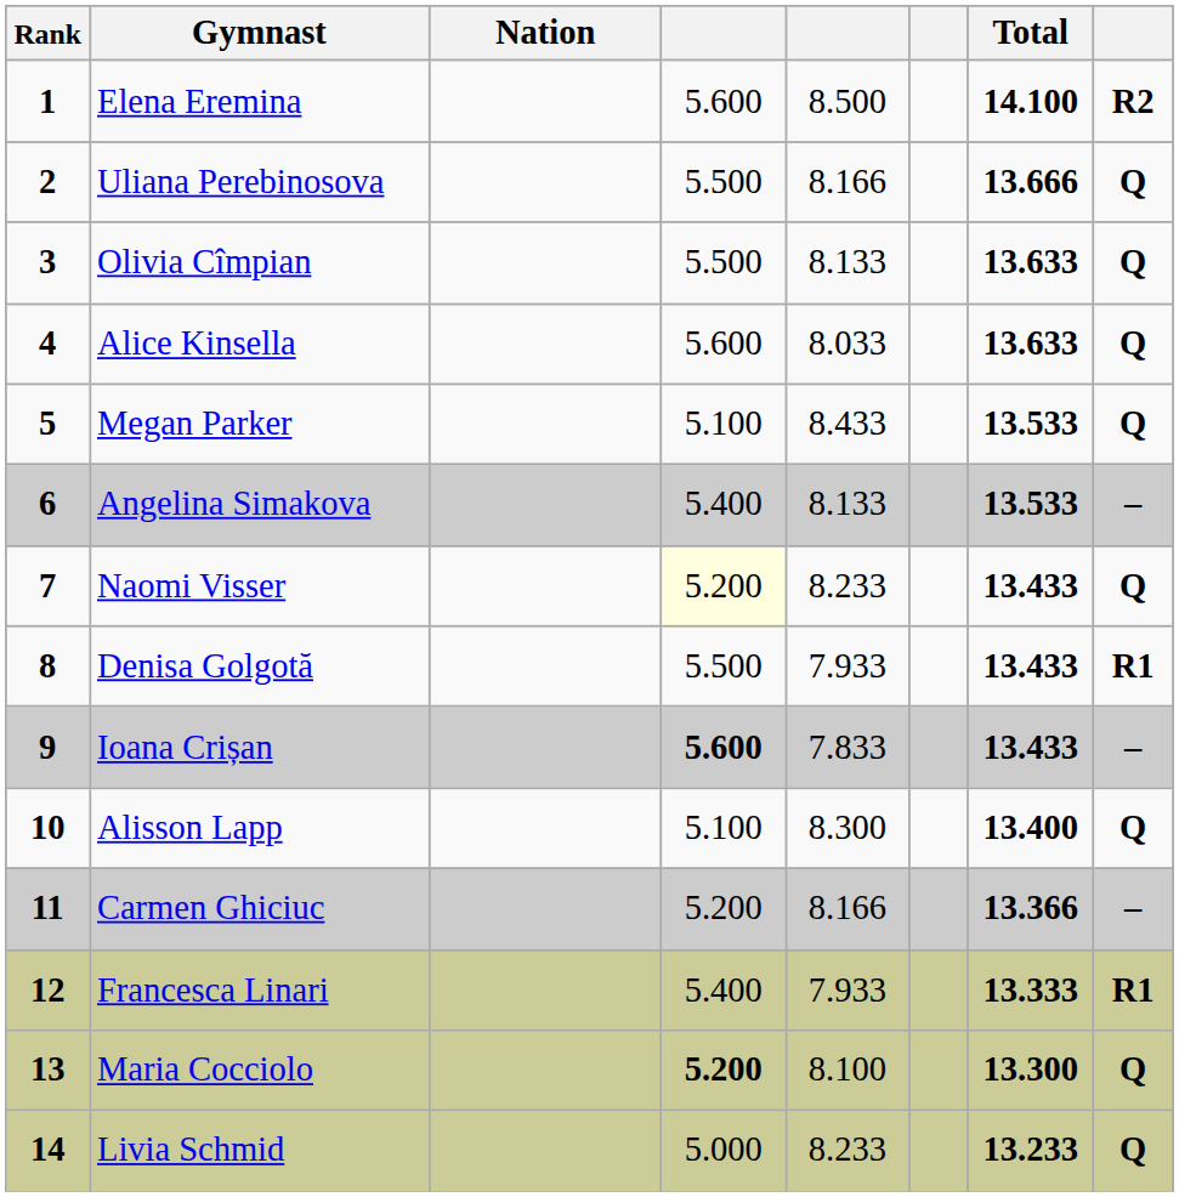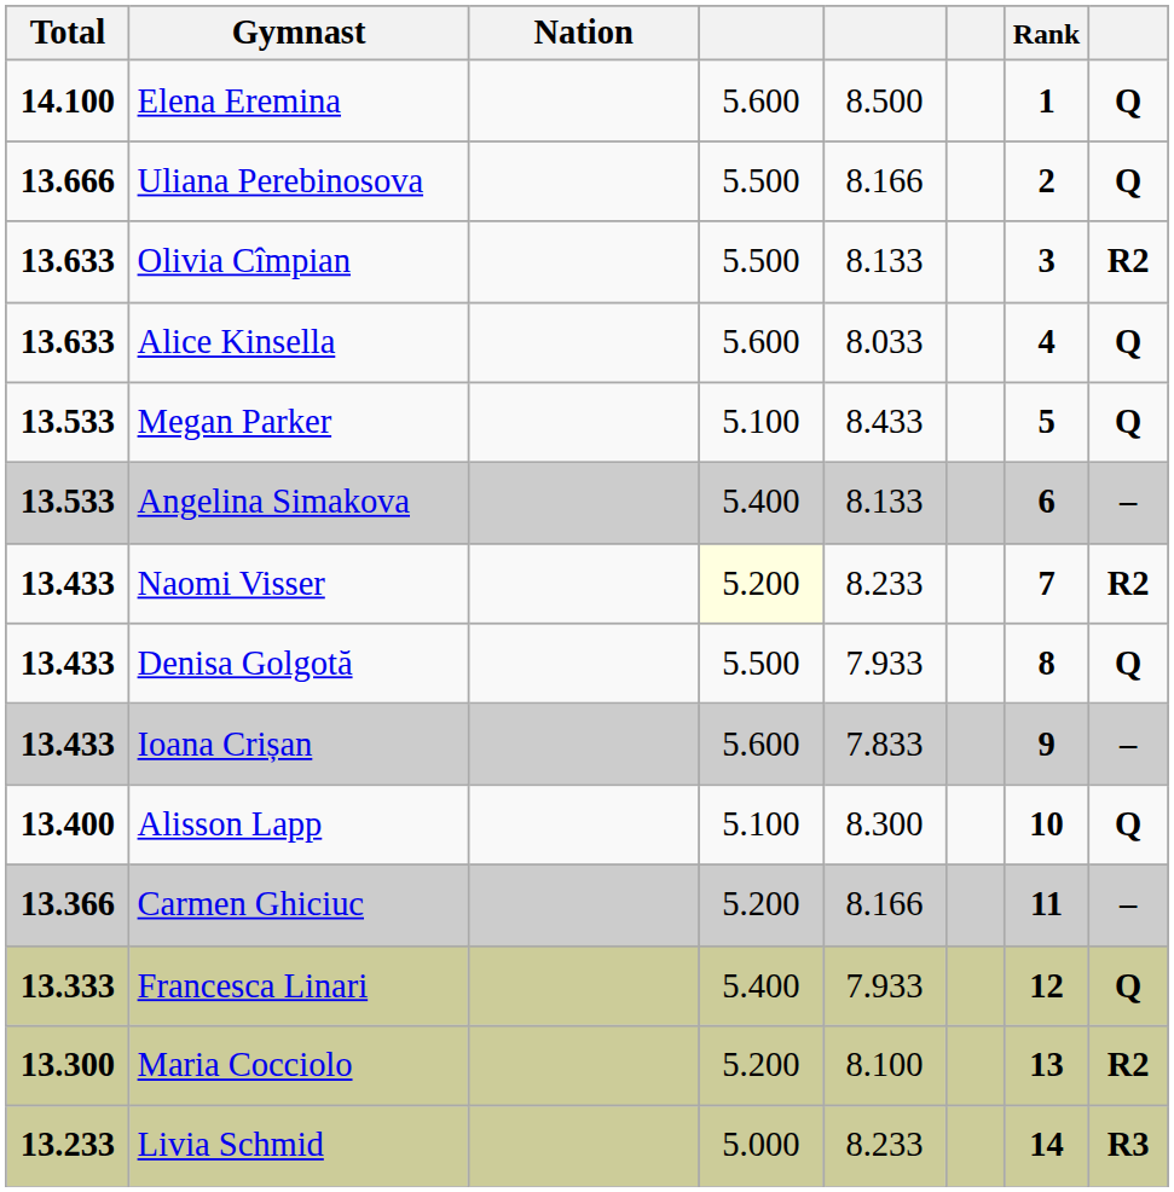 <table class="wikitable sortable" style="text-align:center;">
 <tr>
-<th scope="col" style="width:15px;"><small>Rank</small></th>
+<th scope="col" style="width:50px;">Total</th>
 <th scope="col" style="width:150px;">Gymnast</th>
 <th scope="col" style="width:100px;">Nation</th>
 <th scope="col" style="width:50px;"><small></small></th>
 <th scope="col" style="width:50px;"><small></small></th>
 <th scope="col" style="width:20px;"><small></small></th>
-<th scope="col" style="width:50px;">Total</th>
+<th scope="col" style="width:15px;"><small>Rank</small></th>
 <th scope="col" style="width:30px;"><small></small></th>
 </tr>
 <tr>
-<td scope="row" style="text-align:center"><strong>1</strong></td>
+<td><strong>14.100</strong></td>
 <td style="height:30px; text-align:left;"><a href='#'>Elena Eremina</a></td>
 <td style="text-align:left;"></td>
 <td>5.600</td>
 <td>8.500</td>
 <td></td>
-<td><strong>14.100</strong></td>
-<td><strong>R2</strong></td>
+<td scope="row" style="text-align:center"><strong>1</strong></td>
+<td><strong>Q</strong></td>
 </tr>
 <tr>
-<td scope="row" style="text-align:center"><strong>2</strong></td>
+<td><strong>13.666</strong></td>
 <td style="height:30px; text-align:left;"><a href='#'>Uliana Perebinosova</a></td>
 <td style="text-align:left;"></td>
 <td>5.500</td>
 <td>8.166</td>
 <td></td>
-<td><strong>13.666</strong></td>
+<td scope="row" style="text-align:center"><strong>2</strong></td>
 <td><strong>Q</strong></td>
 </tr>
 <tr>
-<td scope="row" style="text-align:center"><strong>3</strong></td>
+<td><strong>13.633</strong></td>
 <td style="height:30px; text-align:left;"><a href='#'>Olivia Cîmpian</a></td>
 <td style="text-align:left;"></td>
 <td>5.500</td>
 <td>8.133</td>
 <td></td>
-<td><strong>13.633</strong></td>
-<td><strong>Q</strong></td>
+<td scope="row" style="text-align:center"><strong>3</strong></td>
+<td><strong>R2</strong></td>
 </tr>
 <tr>
-<td scope="row" style="text-align:center"><strong>4</strong></td>
+<td><strong>13.633</strong></td>
 <td style="height:30px; text-align:left;"><a href='#'>Alice Kinsella</a></td>
 <td style="text-align:left;"></td>
 <td>5.600</td>
 <td>8.033</td>
 <td></td>
-<td><strong>13.633</strong></td>
+<td scope="row" style="text-align:center"><strong>4</strong></td>
 <td><strong>Q</strong></td>
 </tr>
 <tr>
-<td scope="row" style="text-align:center"><strong>5</strong></td>
+<td><strong>13.533</strong></td>
 <td style="height:30px; text-align:left;"><a href='#'>Megan Parker</a></td>
 <td style="text-align:left;"></td>
 <td>5.100</td>
 <td>8.433</td>
 <td></td>
-<td><strong>13.533</strong></td>
+<td scope="row" style="text-align:center"><strong>5</strong></td>
 <td><strong>Q</strong></td>
 </tr>
 <tr style="background:#cccccc;">
-<td scope="row" style="text-align:center"><strong>6</strong></td>
+<td><strong>13.533</strong></td>
 <td style="height:30px; text-align:left;"><a href='#'>Angelina Simakova</a></td>
 <td style="text-align:left;"></td>
 <td>5.400</td>
 <td>8.133</td>
 <td></td>
-<td><strong>13.533</strong></td>
+<td scope="row" style="text-align:center"><strong>6</strong></td>
 <td><strong>–</strong></td>
 </tr>
 <tr>
-<td scope="row" style="text-align:center"><strong>7</strong></td>
+<td><strong>13.433</strong></td>
 <td style="height:30px; text-align:left;"><a href='#'>Naomi Visser</a></td>
 <td style="text-align:left;"></td>
 <td style="background: lightyellow;">5.200</td>
 <td>8.233</td>
 <td></td>
-<td><strong>13.433</strong></td>
-<td><strong>Q</strong></td>
+<td scope="row" style="text-align:center"><strong>7</strong></td>
+<td><strong>R2</strong></td>
 </tr>
 <tr>
-<td scope="row" style="text-align:center"><strong>8</strong></td>
+<td><strong>13.433</strong></td>
 <td style="height:30px; text-align:left;"><a href='#'>Denisa Golgotă</a></td>
 <td style="text-align:left;"></td>
 <td>5.500</td>
 <td>7.933</td>
 <td></td>
-<td><strong>13.433</strong></td>
-<td><strong>R1</strong></td>
+<td scope="row" style="text-align:center"><strong>8</strong></td>
+<td><strong>Q</strong></td>
 </tr>
 <tr style="background:#cccccc;">
-<td scope="row" style="text-align:center"><strong>9</strong></td>
+<td><strong>13.433</strong></td>
 <td style="height:30px; text-align:left;"><a href='#'>Ioana Crișan</a></td>
 <td style="text-align:left;"></td>
-<td><strong>5.600</strong></td>
+<td>5.600</td>
 <td>7.833</td>
 <td></td>
-<td><strong>13.433</strong></td>
+<td scope="row" style="text-align:center"><strong>9</strong></td>
 <td><strong>–</strong></td>
 </tr>
 <tr>
-<td scope="row" style="text-align:center"><strong>10</strong></td>
+<td><strong>13.400</strong></td>
 <td style="height:30px; text-align:left;"><a href='#'>Alisson Lapp</a></td>
 <td style="text-align:left;"></td>
 <td>5.100</td>
 <td>8.300</td>
 <td></td>
-<td><strong>13.400</strong></td>
+<td scope="row" style="text-align:center"><strong>10</strong></td>
 <td><strong>Q</strong></td>
 </tr>
 <tr style="background:#cccccc;">
-<td scope="row" style="text-align:center"><strong>11</strong></td>
+<td><strong>13.366</strong></td>
 <td style="height:30px; text-align:left;"><a href='#'>Carmen Ghiciuc</a></td>
 <td style="text-align:left;"></td>
 <td>5.200</td>
 <td>8.166</td>
 <td></td>
-<td><strong>13.366</strong></td>
+<td scope="row" style="text-align:center"><strong>11</strong></td>
 <td><strong>–</strong></td>
 </tr>
 <tr style="background:#cccc99;">
-<td scope="row" style="text-align:center"><strong>12</strong></td>
+<td><strong>13.333</strong></td>
 <td style="height:30px; text-align:left;"><a href='#'>Francesca Linari</a></td>
 <td style="text-align:left;"></td>
 <td>5.400</td>
 <td>7.933</td>
 <td></td>
-<td><strong>13.333</strong></td>
-<td><strong>R1</strong></td>
-</tr>
-<tr style="background:#cccc99;">
-<td scope="row" style="text-align:center"><strong>13</strong></td>
-<td style="height:30px; text-align:left;"><a href='#'>Maria Cocciolo</a></td>
-<td style="text-align:left;"></td>
-<td><strong>5.200</strong></td>
-<td>8.100</td>
-<td></td>
-<td><strong>13.300</strong></td>
+<td scope="row" style="text-align:center"><strong>12</strong></td>
 <td><strong>Q</strong></td>
 </tr>
 <tr style="background:#cccc99;">
-<td scope="row" style="text-align:center"><strong>14</strong></td>
+<td><strong>13.300</strong></td>
+<td style="height:30px; text-align:left;"><a href='#'>Maria Cocciolo</a></td>
+<td style="text-align:left;"></td>
+<td>5.200</td>
+<td>8.100</td>
+<td></td>
+<td scope="row" style="text-align:center"><strong>13</strong></td>
+<td><strong>R2</strong></td>
+</tr>
+<tr style="background:#cccc99;">
+<td><strong>13.233</strong></td>
 <td style="height:30px; text-align:left;"><a href='#'>Livia Schmid</a></td>
 <td style="text-align:left;"></td>
 <td>5.000</td>
 <td>8.233</td>
 <td></td>
-<td><strong>13.233</strong></td>
-<td><strong>Q</strong></td>
+<td scope="row" style="text-align:center"><strong>14</strong></td>
+<td><strong>R3</strong></td>
 </tr>
 </table>
